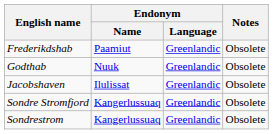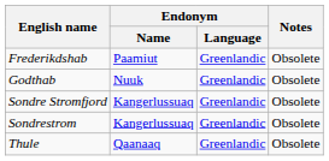 <table class="wikitable sortable mw-collapsible">
 <tr>
 <th rowspan="2">English name</th>
 <th colspan="2">Endonym</th>
 <th rowspan="2">Notes</th>
 </tr>
 <tr>
 <th>Name</th>
 <th>Language</th>
 </tr>
 <tr>
 <td><em>Frederikdshab</em></td>
 <td><a href='#'>Paamiut</a></td>
 <td><a href='#'>Greenlandic</a></td>
 <td>Obsolete</td>
 </tr>
 <tr>
 <td><em>Godthab</em></td>
 <td><a href='#'>Nuuk</a></td>
 <td><a href='#'>Greenlandic</a></td>
 <td>Obsolete</td>
 </tr>
 <tr>
-<td><em>Jacobshaven</em></td>
-<td><a href='#'>Ilulissat</a></td>
-<td><a href='#'>Greenlandic</a></td>
-<td>Obsolete</td>
-</tr>
-<tr>
 <td><em>Sondre Stromfjord</em></td>
 <td><a href='#'>Kangerlussuaq</a></td>
 <td><a href='#'>Greenlandic</a></td>
 <td>Obsolete</td>
 </tr>
 <tr>
 <td><em>Sondrestrom</em></td>
 <td><a href='#'>Kangerlussuaq</a></td>
 <td><a href='#'>Greenlandic</a></td>
 <td>Obsolete</td>
 </tr>
+<tr>
+<td><em>Thule</em></td>
+<td><a href='#'>Qaanaaq</a></td>
+<td><a href='#'>Greenlandic</a></td>
+<td>Obsolete</td>
+</tr>
 </table>
